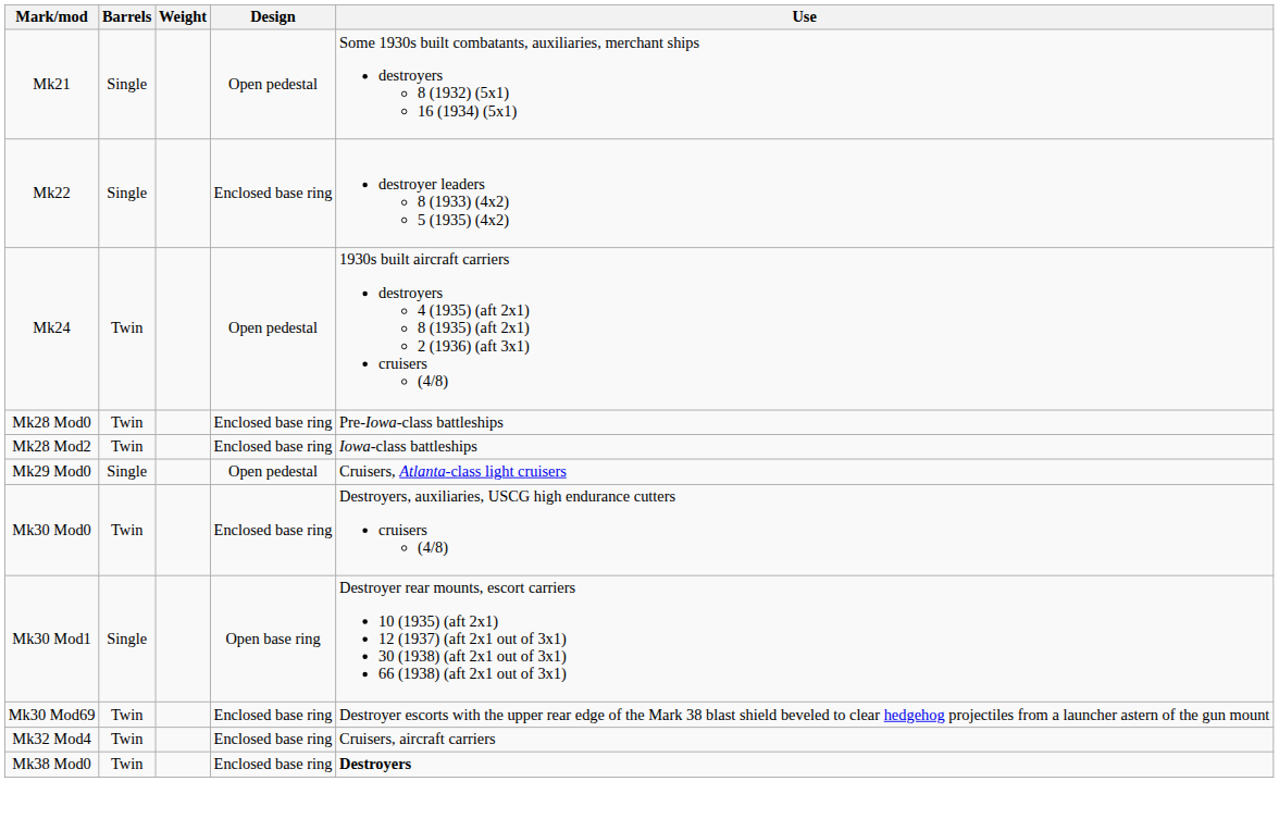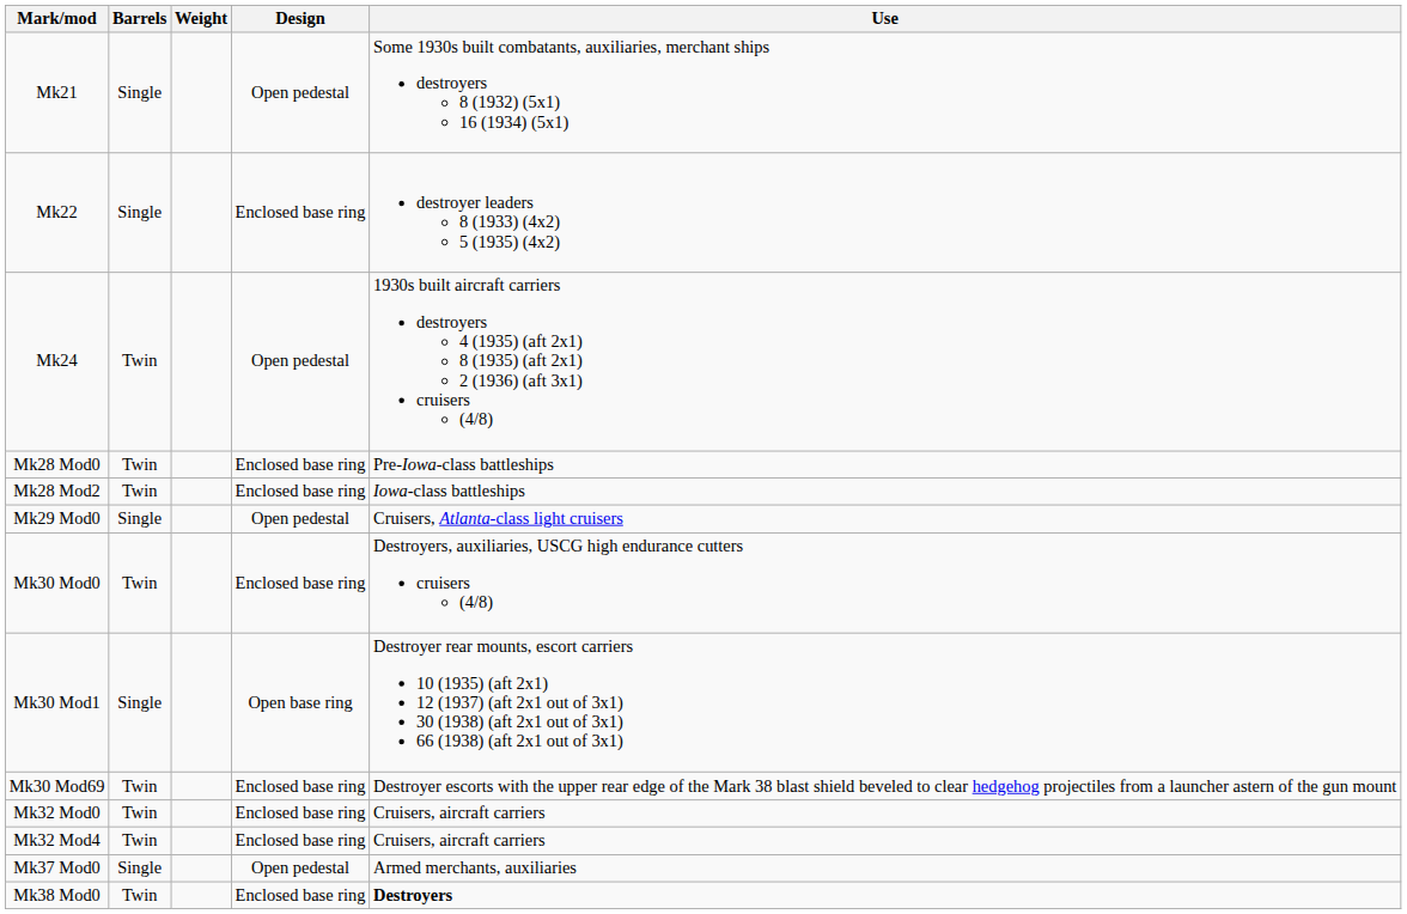 <table class="wikitable" align="center">
 <tr>
 <th>Mark/mod</th>
 <th>Barrels</th>
 <th>Weight</th>
 <th>Design</th>
 <th>Use</th>
 </tr>
 <tr>
 <td align="center">Mk21</td>
 <td align="center">Single</td>
 <td align="center"></td>
 <td align="center">Open pedestal</td>
 <td>Some 1930s built combatants, auxiliaries, merchant ships<br><ul><li>destroyers<ul><li>8 (1932) (5x1)</li><li>16 (1934) (5x1)</li></ul></li></ul></td>
 </tr>
 <tr>
 <td align="center">Mk22</td>
 <td align="center">Single</td>
 <td align="center"></td>
 <td align="center">Enclosed base ring</td>
 <td><br><ul><li>destroyer leaders<ul><li>8 (1933) (4x2)</li><li>5 (1935) (4x2)</li></ul></li></ul></td>
 </tr>
 <tr>
 <td align="center">Mk24</td>
 <td align="center">Twin</td>
 <td align="center"></td>
 <td align="center">Open pedestal</td>
 <td>1930s built aircraft carriers<br><ul><li>destroyers<ul><li>4 (1935) (aft 2x1)</li><li>8 (1935) (aft 2x1)</li><li>2 (1936) (aft 3x1)</li></ul></li><li>cruisers<ul><li> (4/8)</li></ul></li></ul></td>
 </tr>
 <tr>
 <td align="center">Mk28 Mod0</td>
 <td align="center">Twin</td>
 <td align="center"></td>
 <td align="center">Enclosed base ring</td>
 <td>Pre-<em>Iowa</em>-class battleships</td>
 </tr>
 <tr>
 <td align="center">Mk28 Mod2</td>
 <td align="center">Twin</td>
 <td align="center"></td>
 <td align="center">Enclosed base ring</td>
 <td><em>Iowa</em>-class battleships</td>
 </tr>
 <tr>
 <td align="center">Mk29 Mod0</td>
 <td align="center">Single</td>
 <td align="center"></td>
 <td align="center">Open pedestal</td>
 <td>Cruisers, <a href='#'><em>Atlanta</em>-class light cruisers</a></td>
 </tr>
 <tr>
 <td align="center">Mk30 Mod0</td>
 <td align="center">Twin</td>
 <td align="center"></td>
 <td align="center">Enclosed base ring</td>
 <td>Destroyers, auxiliaries, USCG high endurance cutters<br><ul><li>cruisers<ul><li> (4/8)</li></ul></li></ul></td>
 </tr>
 <tr>
 <td align="center">Mk30 Mod1</td>
 <td align="center">Single</td>
 <td align="center"></td>
 <td align="center">Open base ring</td>
 <td>Destroyer rear mounts, escort carriers<br><ul><li>10 (1935) (aft 2x1)</li><li>12 (1937) (aft 2x1 out of 3x1)</li><li>30 (1938) (aft 2x1 out of 3x1)</li><li>66 (1938) (aft 2x1 out of 3x1)</li></ul></td>
 </tr>
 <tr>
 <td align="center">Mk30 Mod69</td>
 <td align="center">Twin</td>
 <td align="center"></td>
 <td align="center">Enclosed base ring</td>
 <td>Destroyer escorts with the upper rear edge of the Mark 38 blast shield beveled to clear <a href='#'>hedgehog</a> projectiles from a launcher astern of the gun mount</td>
 </tr>
 <tr>
+<td align="center">Mk32 Mod0</td>
+<td align="center">Twin</td>
+<td align="center"></td>
+<td align="center">Enclosed base ring</td>
+<td>Cruisers, aircraft carriers</td>
+</tr>
+<tr>
 <td align="center">Mk32 Mod4</td>
 <td align="center">Twin</td>
 <td align="center"></td>
 <td align="center">Enclosed base ring</td>
 <td>Cruisers, aircraft carriers</td>
+</tr>
+<tr>
+<td align="center">Mk37 Mod0</td>
+<td align="center">Single</td>
+<td align="center"></td>
+<td align="center">Open pedestal</td>
+<td>Armed merchants, auxiliaries</td>
 </tr>
 <tr>
 <td align="center">Mk38 Mod0</td>
 <td align="center">Twin</td>
 <td align="center"></td>
 <td align="center">Enclosed base ring</td>
 <td><strong>Destroyers</strong></td>
 </tr>
 </table>
